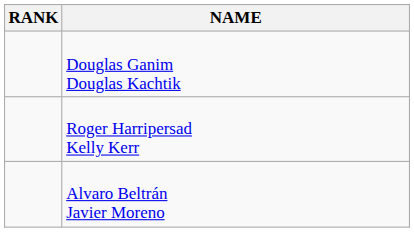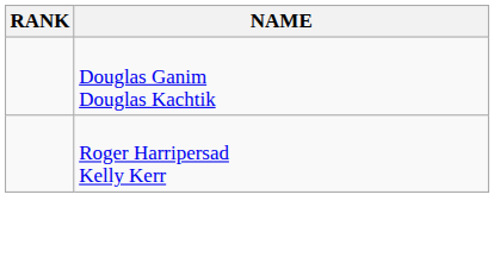 <table class="wikitable">
 <tr>
 <th>RANK</th>
 <th style="width: 20em">NAME</th>
 </tr>
 <tr>
 <td align="center"></td>
 <td><strong></strong><br><a href='#'>Douglas Ganim</a><br><a href='#'>Douglas Kachtik</a></td>
 </tr>
 <tr>
 <td align="center"></td>
 <td><strong></strong><br><a href='#'>Roger Harripersad</a><br><a href='#'>Kelly Kerr</a></td>
 </tr>
-<tr>
-<td align="center"></td>
-<td><strong></strong><br><a href='#'>Alvaro Beltrán</a><br><a href='#'>Javier Moreno</a></td>
-</tr>
 </table>
